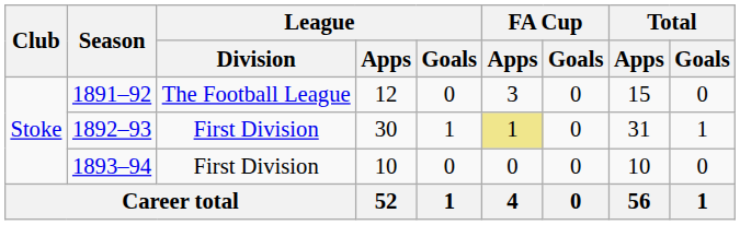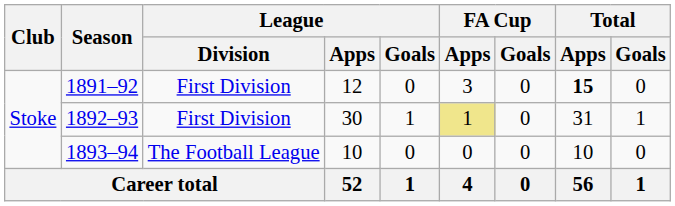 <table class="wikitable" style="text-align: center;">
 <tr>
 <th rowspan="2">Club</th>
 <th rowspan="2">Season</th>
 <th colspan="3">League</th>
 <th colspan="2">FA Cup</th>
 <th colspan="2">Total</th>
 </tr>
 <tr>
 <th>Division</th>
 <th>Apps</th>
 <th>Goals</th>
 <th>Apps</th>
 <th>Goals</th>
 <th>Apps</th>
 <th>Goals</th>
 </tr>
 <tr>
 <td rowspan="3"><a href='#'>Stoke</a></td>
 <td><a href='#'>1891–92</a></td>
-<td><a href='#'>The Football League</a></td>
+<td><a href='#'>First Division</a></td>
 <td>12</td>
 <td>0</td>
 <td>3</td>
 <td>0</td>
-<td>15</td>
+<td><strong>15</strong></td>
 <td>0</td>
 </tr>
 <tr>
 <td><a href='#'>1892–93</a></td>
 <td><a href='#'>First Division</a></td>
 <td>30</td>
 <td>1</td>
 <td style="background: khaki;">1</td>
 <td>0</td>
 <td>31</td>
 <td>1</td>
 </tr>
 <tr>
 <td><a href='#'>1893–94</a></td>
-<td>First Division</td>
+<td><a href='#'>The Football League</a></td>
 <td>10</td>
 <td>0</td>
 <td>0</td>
 <td>0</td>
 <td>10</td>
 <td>0</td>
 </tr>
 <tr>
 <th colspan="3">Career total</th>
 <th>52</th>
 <th>1</th>
 <th>4</th>
 <th>0</th>
 <th>56</th>
 <th>1</th>
 </tr>
 </table>
